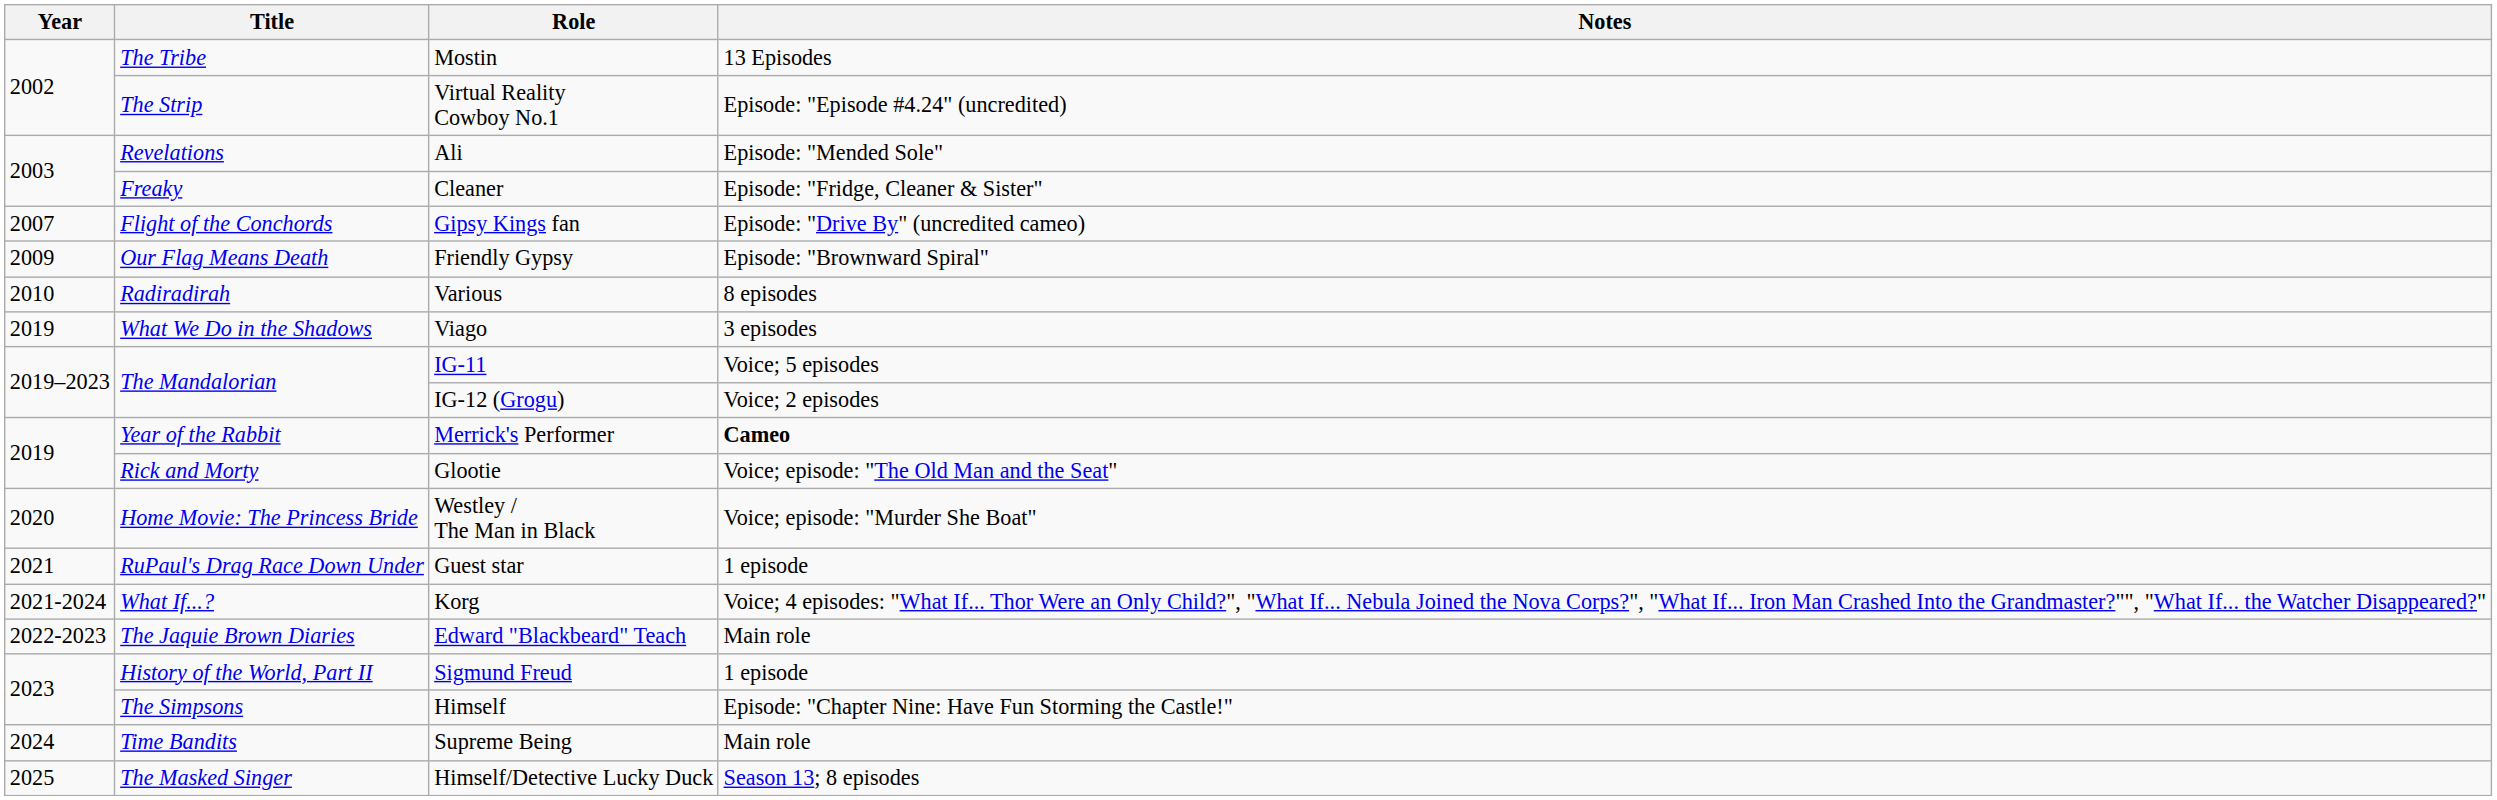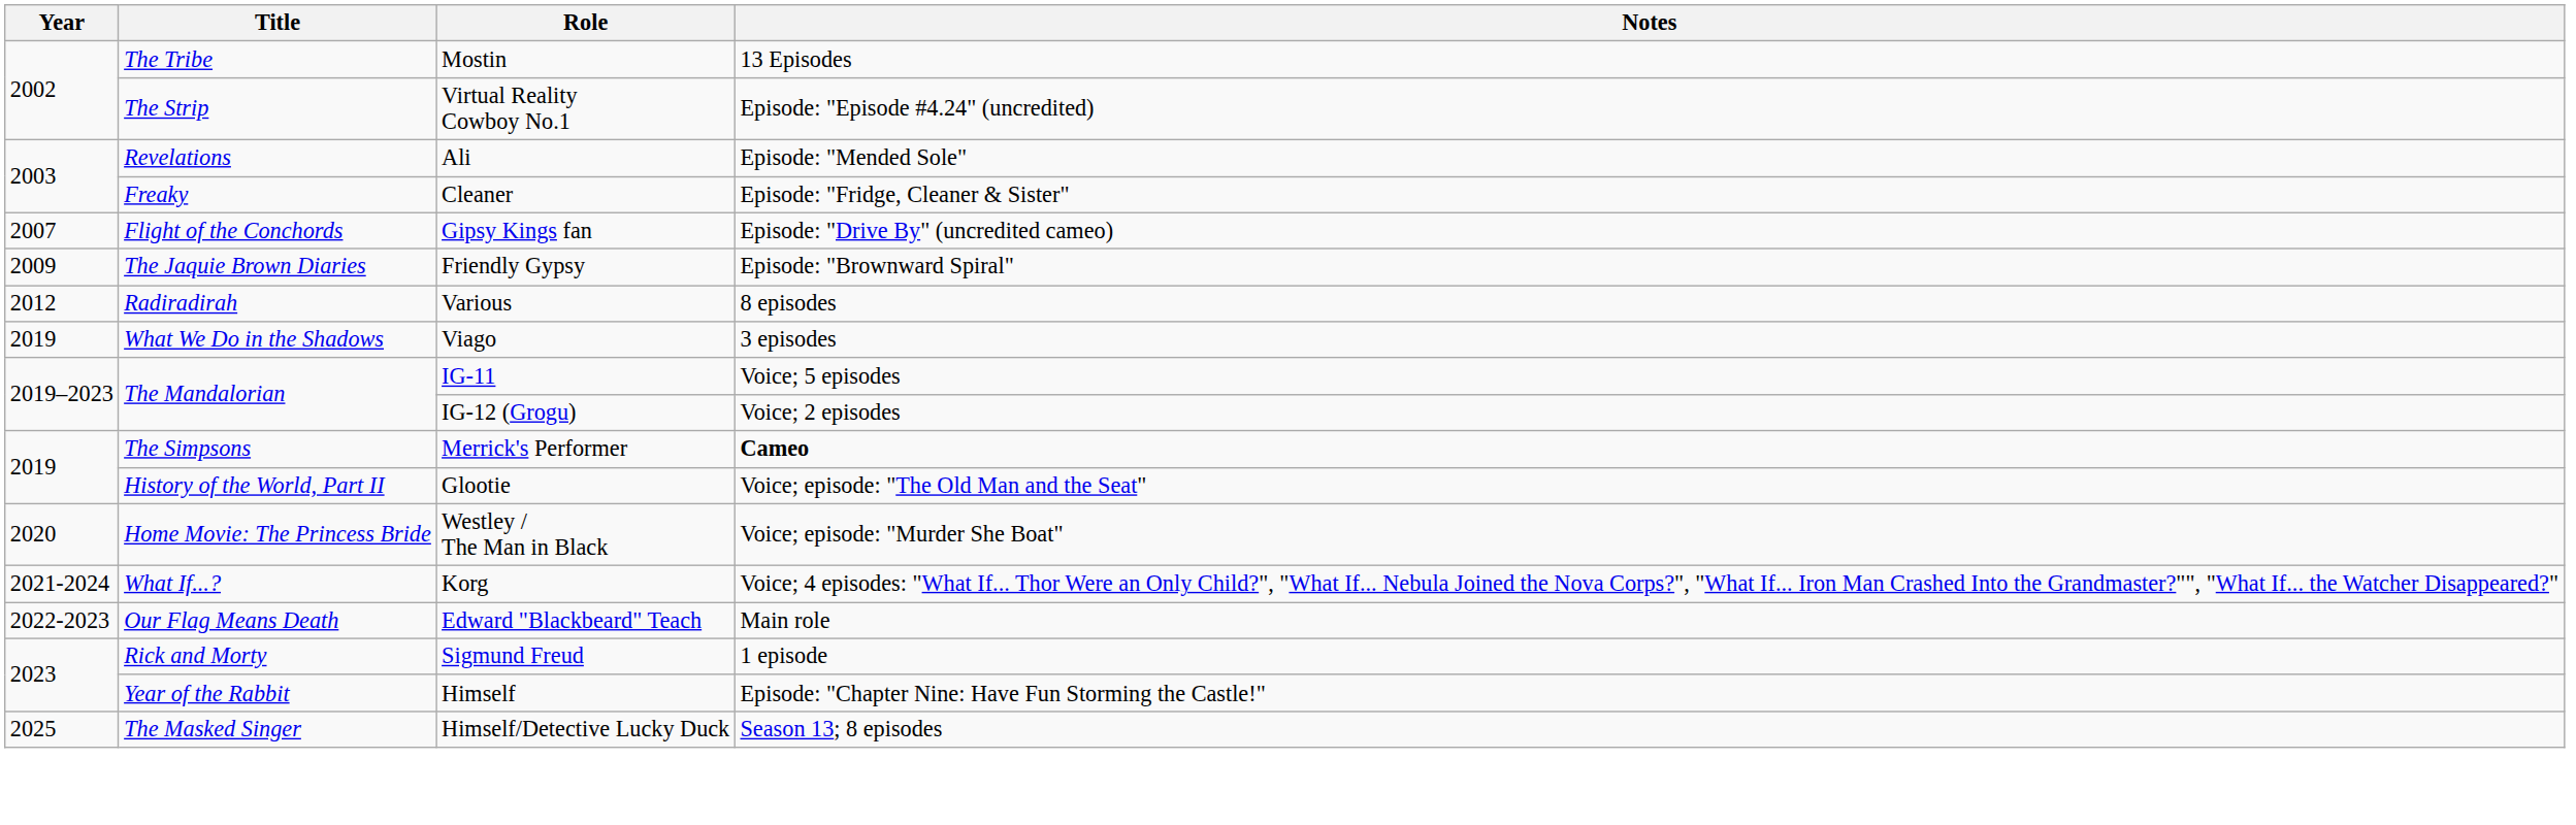 <table class = "wikitable">
 <tr>
 <th>Year</th>
 <th>Title</th>
 <th>Role</th>
 <th>Notes</th>
 </tr>
 <tr>
 <td rowspan="2".>2002</td>
 <td><em><a href='#'>The Tribe</a></em></td>
 <td>Mostin</td>
 <td>13 Episodes</td>
 </tr>
 <tr>
 <td><em><a href='#'>The Strip</a></em></td>
 <td>Virtual Reality<br>Cowboy No.1</td>
 <td>Episode: "Episode #4.24" (uncredited)</td>
 </tr>
 <tr>
 <td rowspan="2">2003</td>
 <td><em><a href='#'>Revelations</a></em></td>
 <td>Ali</td>
 <td>Episode: "Mended Sole"</td>
 </tr>
 <tr>
 <td><em><a href='#'>Freaky</a></em></td>
 <td>Cleaner</td>
 <td>Episode: "Fridge, Cleaner & Sister"</td>
 </tr>
 <tr>
 <td>2007</td>
 <td><em><a href='#'>Flight of the Conchords</a></em></td>
 <td><a href='#'>Gipsy Kings</a> fan</td>
 <td>Episode: "<a href='#'>Drive By</a>" (uncredited cameo)</td>
 </tr>
 <tr>
 <td>2009</td>
-<td><em><a href='#'>Our Flag Means Death</a></em></td>
+<td><em><a href='#'>The Jaquie Brown Diaries</a></em></td>
 <td>Friendly Gypsy</td>
 <td>Episode: "Brownward Spiral"</td>
 </tr>
 <tr>
-<td>2010</td>
+<td>2012</td>
 <td><em><a href='#'>Radiradirah</a></em></td>
 <td>Various</td>
 <td>8 episodes</td>
 </tr>
 <tr>
 <td>2019</td>
 <td><em><a href='#'>What We Do in the Shadows</a></em></td>
 <td>Viago</td>
 <td>3 episodes</td>
 </tr>
 <tr>
 <td rowspan="2">2019–2023</td>
 <td rowspan="2"><em><a href='#'>The Mandalorian</a></em></td>
 <td><a href='#'>IG-11</a></td>
 <td>Voice; 5 episodes</td>
 </tr>
 <tr>
 <td>IG-12 (<a href='#'>Grogu</a>)</td>
 <td>Voice; 2 episodes</td>
 </tr>
 <tr>
 <td rowspan="2">2019</td>
-<td><em><a href='#'>Year of the Rabbit</a></em></td>
+<td><em><a href='#'>The Simpsons</a></em></td>
 <td><a href='#'>Merrick's</a> Performer</td>
 <td><strong>Cameo</strong></td>
 </tr>
 <tr>
-<td><em><a href='#'>Rick and Morty</a></em></td>
+<td><em><a href='#'>History of the World, Part II</a></em></td>
 <td>Glootie</td>
 <td>Voice; episode: "<a href='#'>The Old Man and the Seat</a>"</td>
 </tr>
 <tr>
 <td>2020</td>
 <td><em><a href='#'>Home Movie: The Princess Bride</a></em></td>
 <td>Westley /<br> The Man in Black</td>
 <td>Voice; episode: "Murder She Boat"</td>
 </tr>
 <tr>
-<td>2021</td>
-<td><em><a href='#'>RuPaul's Drag Race Down Under</a></em></td>
-<td>Guest star</td>
-<td>1 episode</td>
-</tr>
-<tr>
 <td>2021-2024</td>
 <td><em><a href='#'>What If...?</a></em></td>
 <td>Korg</td>
 <td>Voice; 4 episodes: "<a href='#'>What If... Thor Were an Only Child?</a>", "<a href='#'>What If... Nebula Joined the Nova Corps?</a>", "<a href='#'>What If... Iron Man Crashed Into the Grandmaster?</a>"", "<a href='#'>What If... the Watcher Disappeared?</a>"</td>
 </tr>
 <tr>
 <td>2022-2023</td>
-<td><em><a href='#'>The Jaquie Brown Diaries</a></em></td>
+<td><em><a href='#'>Our Flag Means Death</a></em></td>
 <td><a href='#'>Edward "Blackbeard" Teach</a></td>
 <td>Main role</td>
 </tr>
 <tr>
 <td rowspan="2">2023</td>
-<td><em><a href='#'>History of the World, Part II</a></em></td>
+<td><em><a href='#'>Rick and Morty</a></em></td>
 <td><a href='#'>Sigmund Freud</a></td>
 <td>1 episode</td>
 </tr>
 <tr>
-<td><em><a href='#'>The Simpsons</a></em></td>
+<td><em><a href='#'>Year of the Rabbit</a></em></td>
 <td>Himself</td>
 <td>Episode: "Chapter Nine: Have Fun Storming the Castle!"</td>
-</tr>
-<tr>
-<td>2024</td>
-<td><a href='#'><em>Time Bandits</em></a></td>
-<td>Supreme Being</td>
-<td>Main role</td>
 </tr>
 <tr>
 <td>2025</td>
 <td><em><a href='#'>The Masked Singer</a></em></td>
 <td>Himself/Detective Lucky Duck</td>
 <td><a href='#'>Season 13</a>; 8 episodes</td>
 </tr>
 </table>
